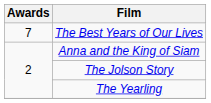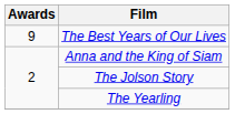 <table class="wikitable" rowspan="2" style="text-align:center;">
 <tr>
 <th scope="col" style="width:55px;">Awards</th>
 <th scope="col" style="text-align:center;">Film</th>
 </tr>
 <tr>
-<td rowspan=1, style="text-align:center">7</td>
+<td rowspan=1, style="text-align:center">9</td>
 <td><em><a href='#'>The Best Years of Our Lives</a></em></td>
 </tr>
 <tr>
 <td rowspan=3, style="text-align:center">2</td>
 <td><em><a href='#'>Anna and the King of Siam</a></em></td>
 </tr>
 <tr>
 <td><em><a href='#'>The Jolson Story</a></em></td>
 </tr>
 <tr>
 <td><em><a href='#'>The Yearling</a></em></td>
 </tr>
 <tr>
 </tr>
 </table>
